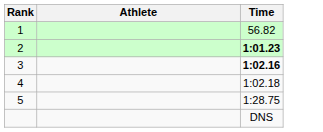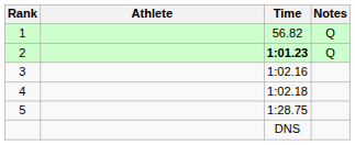 <table class="wikitable" style="text-align:center">
 <tr>
 <th>Rank</th>
 <th Style="width:18em">Athlete</th>
 <th>Time</th>
+<th>Notes</th>
 </tr>
 <tr style="background:#cfc">
 <td>1</td>
 <td style="text-align:left"></td>
 <td>56.82</td>
+<td>Q</td>
 </tr>
 <tr style="background:#cfc">
 <td>2</td>
 <td style="text-align:left"></td>
 <td><strong>1:01.23</strong></td>
+<td>Q</td>
 </tr>
 <tr>
 <td>3</td>
 <td style="text-align:left"></td>
-<td><strong>1:02.16</strong></td>
+<td>1:02.16</td>
+<td></td>
 </tr>
 <tr>
 <td>4</td>
 <td style="text-align:left"></td>
 <td>1:02.18</td>
+<td></td>
 </tr>
 <tr>
 <td>5</td>
 <td style="text-align:left"></td>
 <td>1:28.75</td>
+<td></td>
 </tr>
 <tr>
 <td></td>
 <td style="text-align:left"></td>
 <td>DNS</td>
+<td></td>
 </tr>
 </table>
